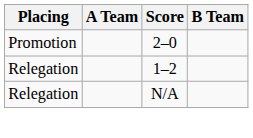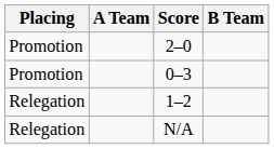 <table class=wikitable style="border:1px solid #AAAAAA;">
 <tr>
 <th>Placing</th>
 <th>A Team</th>
 <th>Score</th>
 <th>B Team</th>
 </tr>
 <tr>
 <td>Promotion</td>
 <td></td>
 <td align="center">2–0</td>
 <td></td>
 </tr>
 <tr>
+<td>Promotion</td>
+<td></td>
+<td align="center">0–3</td>
+<td><strong></strong></td>
+</tr>
+<tr>
 <td>Relegation</td>
 <td><em></em></td>
 <td align="center">1–2</td>
 <td></td>
 </tr>
 <tr>
 <td>Relegation</td>
 <td></td>
 <td align="center">N/A</td>
 <td><em></em></td>
 </tr>
 </table>
